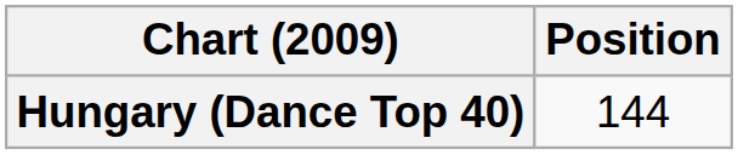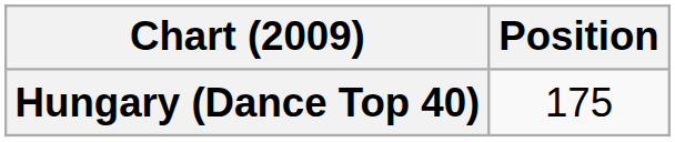 <table class="wikitable plainrowheaders" style="text-align:center">
 <tr>
 <th>Chart (2009)</th>
 <th>Position</th>
 </tr>
 <tr>
 <th scope="row">Hungary (Dance Top 40)</th>
-<td>144</td>
+<td>175</td>
 </tr>
 </table>
